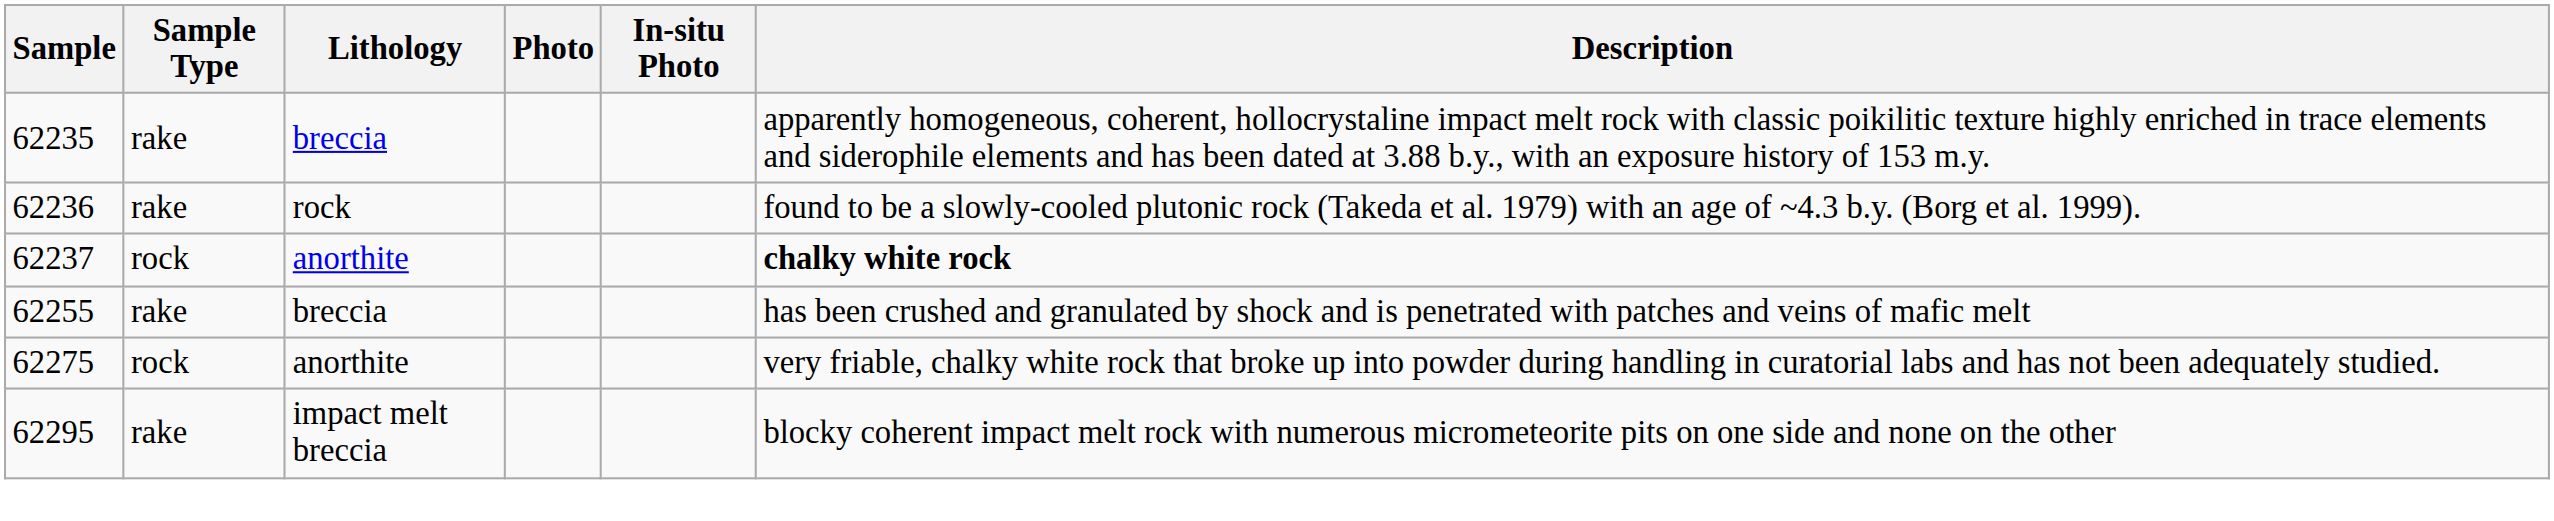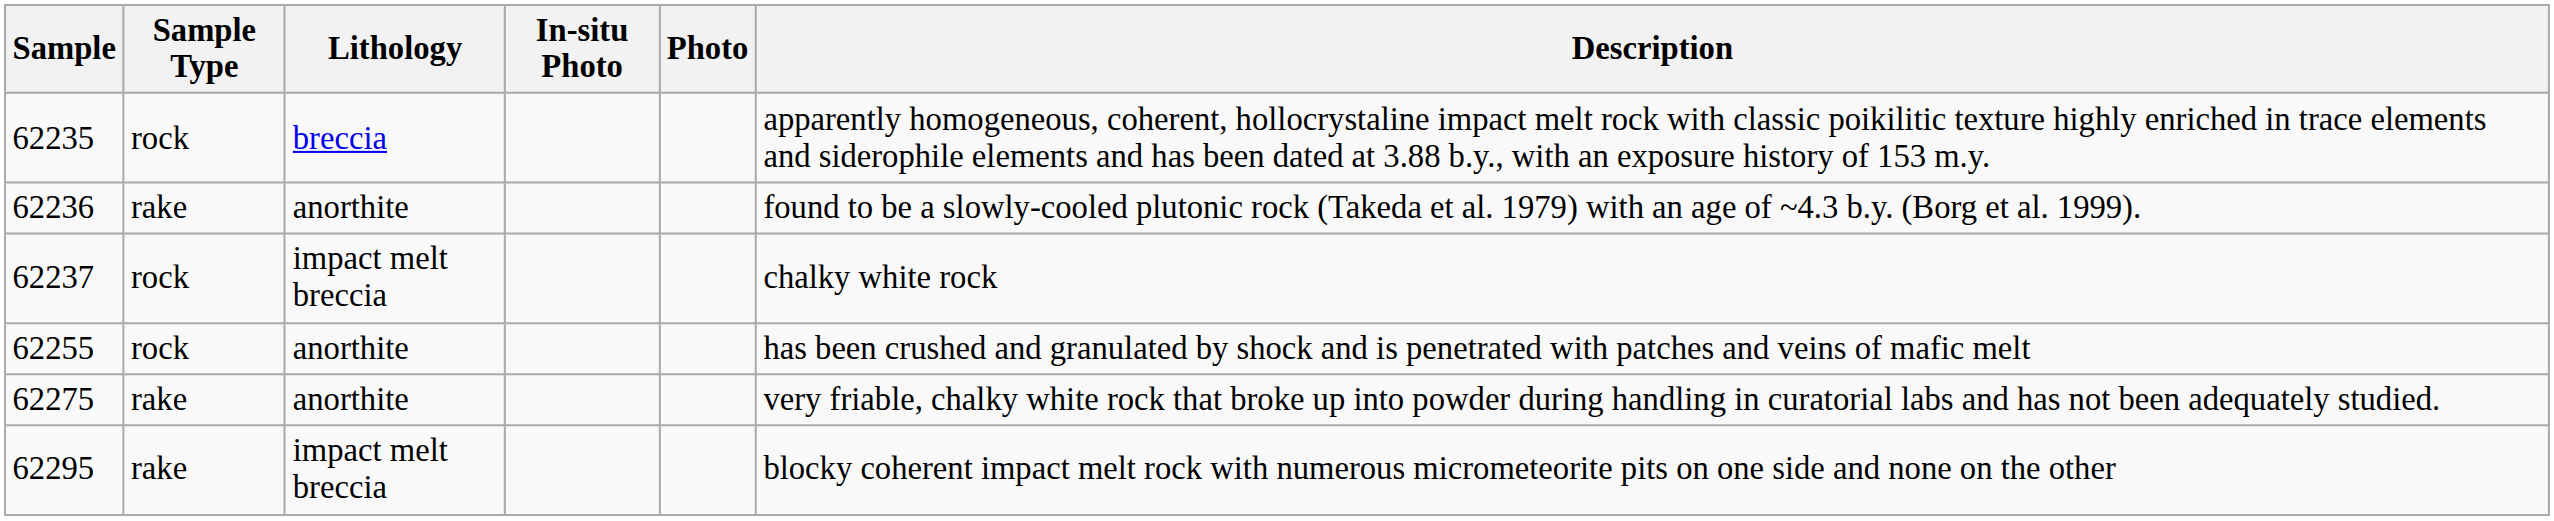 <table class="wikitable">
 <tr>
 <th>Sample</th>
 <th>Sample Type</th>
 <th>Lithology</th>
+<th>In-situ Photo</th>
 <th>Photo</th>
-<th>In-situ Photo</th>
 <th>Description</th>
 </tr>
 <tr>
 <td>62235</td>
-<td>rake</td>
+<td>rock</td>
 <td><a href='#'>breccia</a></td>
 <td></td>
 <td></td>
 <td>apparently homogeneous, coherent, hollocrystaline impact melt rock with classic poikilitic texture highly enriched in trace elements and siderophile elements and has been dated at 3.88 b.y., with an exposure history of 153 m.y.</td>
 </tr>
 <tr>
 <td>62236</td>
 <td>rake</td>
-<td>rock</td>
+<td>anorthite</td>
 <td></td>
 <td></td>
 <td>found to be a slowly-cooled plutonic rock (Takeda et al. 1979) with an age of ~4.3 b.y. (Borg et al. 1999).</td>
 </tr>
 <tr>
 <td>62237</td>
 <td>rock</td>
-<td><a href='#'>anorthite</a></td>
+<td>impact melt breccia</td>
 <td></td>
 <td></td>
-<td><strong>chalky white rock</strong></td>
+<td>chalky white rock</td>
 </tr>
 <tr>
 <td>62255</td>
-<td>rake</td>
-<td>breccia</td>
+<td>rock</td>
+<td>anorthite</td>
 <td></td>
 <td></td>
 <td>has been crushed and granulated by shock and is penetrated with patches and veins of mafic melt</td>
 </tr>
 <tr>
 <td>62275</td>
-<td>rock</td>
+<td>rake</td>
 <td>anorthite</td>
 <td></td>
 <td></td>
 <td>very friable, chalky white rock that broke up into powder during handling in curatorial labs and has not been adequately studied.</td>
 </tr>
 <tr>
 <td>62295</td>
 <td>rake</td>
 <td>impact melt breccia</td>
 <td></td>
 <td></td>
 <td>blocky coherent impact melt rock with numerous micrometeorite pits on one side and none on the other</td>
 </tr>
 </table>
